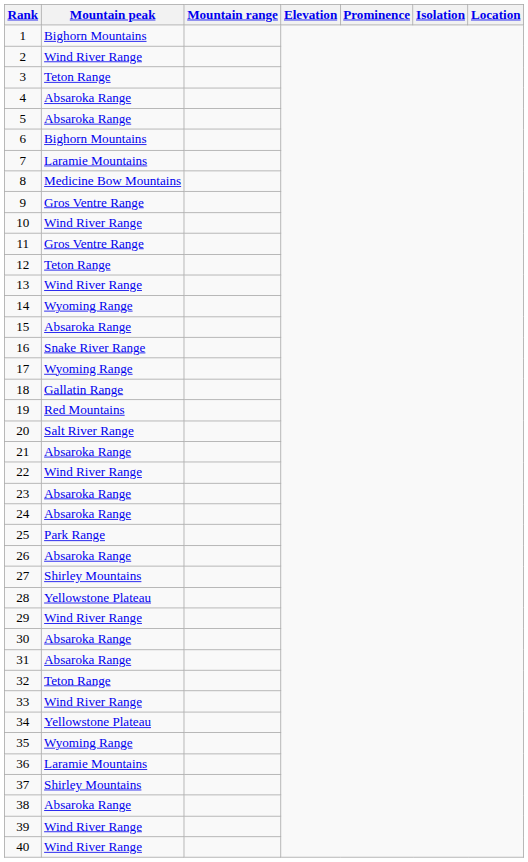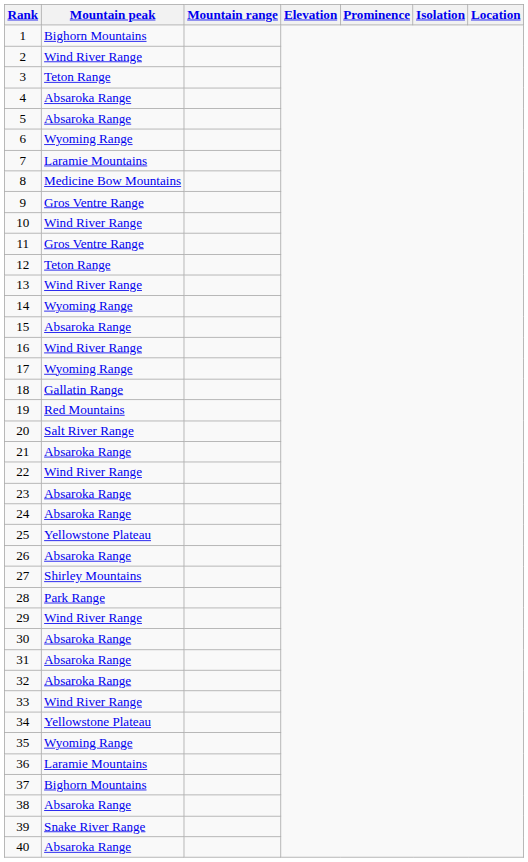 <table class="wikitable sortable">
 <tr>
 <th><a href='#'>Rank</a></th>
 <th><a href='#'>Mountain peak</a></th>
 <th><a href='#'>Mountain range</a></th>
 <th><a href='#'>Elevation</a></th>
 <th><a href='#'>Prominence</a></th>
 <th><a href='#'>Isolation</a></th>
 <th><a href='#'>Location</a></th>
 </tr>
 <tr>
 <td align=center>1<br></td>
 <td><a href='#'>Bighorn Mountains</a><br></td>
 <td></td>
 </tr>
 <tr>
 <td align=center>2<br></td>
 <td><a href='#'>Wind River Range</a><br></td>
 <td></td>
 </tr>
 <tr>
 <td align=center>3<br></td>
 <td><a href='#'>Teton Range</a><br></td>
 <td></td>
 </tr>
 <tr>
 <td align=center>4<br></td>
 <td><a href='#'>Absaroka Range</a><br></td>
 <td></td>
 </tr>
 <tr>
 <td align=center>5<br></td>
 <td><a href='#'>Absaroka Range</a><br></td>
 <td></td>
 </tr>
 <tr>
 <td align=center>6<br></td>
-<td><a href='#'>Bighorn Mountains</a><br></td>
+<td><a href='#'>Wyoming Range</a><br></td>
 <td></td>
 </tr>
 <tr>
 <td align=center>7<br></td>
 <td><a href='#'>Laramie Mountains</a><br></td>
 <td></td>
 </tr>
 <tr>
 <td align=center>8<br></td>
 <td><a href='#'>Medicine Bow Mountains</a><br></td>
 <td></td>
 </tr>
 <tr>
 <td align=center>9<br></td>
 <td><a href='#'>Gros Ventre Range</a><br></td>
 <td></td>
 </tr>
 <tr>
 <td align=center>10<br></td>
 <td><a href='#'>Wind River Range</a><br></td>
 <td></td>
 </tr>
 <tr>
 <td align=center>11<br></td>
 <td><a href='#'>Gros Ventre Range</a><br></td>
 <td></td>
 </tr>
 <tr>
 <td align=center>12<br></td>
 <td><a href='#'>Teton Range</a><br></td>
 <td></td>
 </tr>
 <tr>
 <td align=center>13<br></td>
 <td><a href='#'>Wind River Range</a><br></td>
 <td></td>
 </tr>
 <tr>
 <td align=center>14<br></td>
 <td><a href='#'>Wyoming Range</a><br></td>
 <td></td>
 </tr>
 <tr>
 <td align=center>15<br></td>
 <td><a href='#'>Absaroka Range</a><br></td>
 <td></td>
 </tr>
 <tr>
 <td align=center>16<br></td>
-<td><a href='#'>Snake River Range</a><br></td>
+<td><a href='#'>Wind River Range</a><br></td>
 <td></td>
 </tr>
 <tr>
 <td align=center>17<br></td>
 <td><a href='#'>Wyoming Range</a><br></td>
 <td></td>
 </tr>
 <tr>
 <td align=center>18<br></td>
 <td><a href='#'>Gallatin Range</a><br></td>
 <td></td>
 </tr>
 <tr>
 <td align=center>19<br></td>
 <td><a href='#'>Red Mountains</a><br></td>
 <td></td>
 </tr>
 <tr>
 <td align=center>20<br></td>
 <td><a href='#'>Salt River Range</a><br></td>
 <td></td>
 </tr>
 <tr>
 <td align=center>21<br></td>
 <td><a href='#'>Absaroka Range</a><br></td>
 <td></td>
 </tr>
 <tr>
 <td align=center>22<br></td>
 <td><a href='#'>Wind River Range</a><br></td>
 <td></td>
 </tr>
 <tr>
 <td align=center>23<br></td>
 <td><a href='#'>Absaroka Range</a><br></td>
 <td></td>
 </tr>
 <tr>
 <td align=center>24<br></td>
 <td><a href='#'>Absaroka Range</a><br></td>
 <td></td>
 </tr>
 <tr>
 <td align=center>25<br></td>
-<td><a href='#'>Park Range</a><br></td>
+<td><a href='#'>Yellowstone Plateau</a><br></td>
 <td></td>
 </tr>
 <tr>
 <td align=center>26<br></td>
 <td><a href='#'>Absaroka Range</a><br></td>
 <td></td>
 </tr>
 <tr>
 <td align=center>27<br></td>
 <td><a href='#'>Shirley Mountains</a><br></td>
 <td></td>
 </tr>
 <tr>
 <td align=center>28<br></td>
-<td><a href='#'>Yellowstone Plateau</a><br></td>
+<td><a href='#'>Park Range</a><br></td>
 <td></td>
 </tr>
 <tr>
 <td align=center>29<br></td>
 <td><a href='#'>Wind River Range</a><br></td>
 <td></td>
 </tr>
 <tr>
 <td align=center>30<br></td>
 <td><a href='#'>Absaroka Range</a><br></td>
 <td></td>
 </tr>
 <tr>
 <td align=center>31<br></td>
 <td><a href='#'>Absaroka Range</a><br></td>
 <td></td>
 </tr>
 <tr>
 <td align=center>32<br></td>
-<td><a href='#'>Teton Range</a><br></td>
+<td><a href='#'>Absaroka Range</a><br></td>
 <td></td>
 </tr>
 <tr>
 <td align=center>33<br></td>
 <td><a href='#'>Wind River Range</a><br></td>
 <td></td>
 </tr>
 <tr>
 <td align=center>34<br></td>
 <td><a href='#'>Yellowstone Plateau</a><br></td>
 <td></td>
 </tr>
 <tr>
 <td align=center>35<br></td>
 <td><a href='#'>Wyoming Range</a><br></td>
 <td></td>
 </tr>
 <tr>
 <td align=center>36<br></td>
 <td><a href='#'>Laramie Mountains</a><br></td>
 <td></td>
 </tr>
 <tr>
 <td align=center>37<br></td>
-<td><a href='#'>Shirley Mountains</a><br></td>
+<td><a href='#'>Bighorn Mountains</a><br></td>
 <td></td>
 </tr>
 <tr>
 <td align=center>38<br></td>
 <td><a href='#'>Absaroka Range</a><br></td>
 <td></td>
 </tr>
 <tr>
 <td align=center>39<br></td>
-<td><a href='#'>Wind River Range</a><br></td>
+<td><a href='#'>Snake River Range</a><br></td>
 <td></td>
 </tr>
 <tr>
 <td align=center>40<br></td>
-<td><a href='#'>Wind River Range</a><br></td>
+<td><a href='#'>Absaroka Range</a><br></td>
 <td></td>
 </tr>
 </table>
